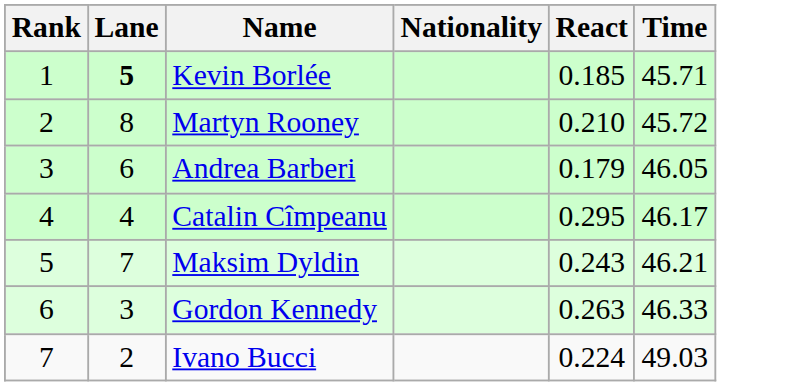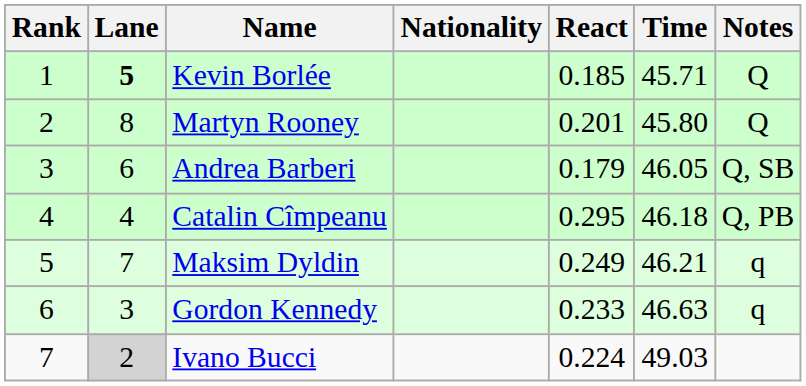 <table class="wikitable sortable" style="text-align:center">
 <tr>
 <th>Rank</th>
 <th>Lane</th>
 <th>Name</th>
 <th>Nationality</th>
 <th>React</th>
 <th>Time</th>
+<th>Notes</th>
 </tr>
 <tr bgcolor=ccffcc>
 <td>1</td>
 <td><strong>5</strong></td>
 <td align="left"><a href='#'>Kevin Borlée</a></td>
 <td align=left></td>
 <td>0.185</td>
 <td>45.71</td>
+<td>Q</td>
 </tr>
 <tr bgcolor=ccffcc>
 <td>2</td>
 <td>8</td>
 <td align="left"><a href='#'>Martyn Rooney</a></td>
 <td align=left></td>
-<td>0.210</td>
-<td>45.72</td>
+<td>0.201</td>
+<td>45.80</td>
+<td>Q</td>
 </tr>
 <tr bgcolor=ccffcc>
 <td>3</td>
 <td>6</td>
 <td align="left"><a href='#'>Andrea Barberi</a></td>
 <td align=left></td>
 <td>0.179</td>
 <td>46.05</td>
+<td>Q, SB</td>
 </tr>
 <tr bgcolor=ccffcc>
 <td>4</td>
 <td>4</td>
 <td align="left"><a href='#'>Catalin Cîmpeanu</a></td>
 <td align=left></td>
 <td>0.295</td>
-<td>46.17</td>
+<td>46.18</td>
+<td>Q, PB</td>
 </tr>
 <tr bgcolor=ddffdd>
 <td>5</td>
 <td>7</td>
 <td align="left"><a href='#'>Maksim Dyldin</a></td>
 <td align=left></td>
-<td>0.243</td>
+<td>0.249</td>
 <td>46.21</td>
+<td>q</td>
 </tr>
 <tr bgcolor=ddffdd>
 <td>6</td>
 <td>3</td>
 <td align="left"><a href='#'>Gordon Kennedy</a></td>
 <td align=left></td>
-<td>0.263</td>
-<td>46.33</td>
+<td>0.233</td>
+<td>46.63</td>
+<td>q</td>
 </tr>
 <tr>
 <td>7</td>
-<td>2</td>
+<td style="background: lightgrey;">2</td>
 <td align="left"><a href='#'>Ivano Bucci</a></td>
 <td align=left></td>
 <td>0.224</td>
 <td>49.03</td>
+<td></td>
 </tr>
 </table>
